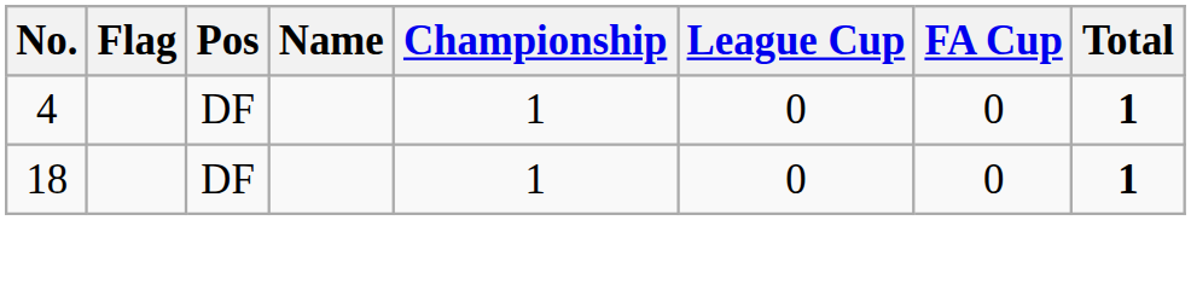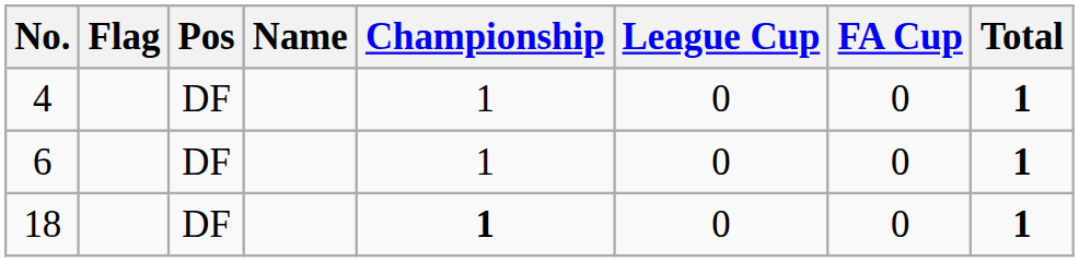 <table class="wikitable sortable" style="text-align:center; font-size:95%;">
 <tr>
 <th>No.</th>
 <th>Flag</th>
 <th>Pos</th>
 <th>Name</th>
 <th><a href='#'>Championship</a></th>
 <th><a href='#'>League Cup</a></th>
 <th><a href='#'>FA Cup</a></th>
 <th>Total</th>
 </tr>
 <tr>
 <td>4</td>
 <td></td>
 <td>DF</td>
 <td></td>
 <td>1</td>
 <td>0</td>
 <td>0</td>
 <td> <strong>1</strong></td>
 </tr>
 <tr>
-<td>18</td>
+<td>6</td>
 <td></td>
 <td>DF</td>
 <td></td>
 <td>1</td>
 <td>0</td>
 <td>0</td>
 <td> <strong>1</strong></td>
 </tr>
+<tr>
+<td>18</td>
+<td></td>
+<td>DF</td>
+<td></td>
+<td><strong>1</strong></td>
+<td>0</td>
+<td>0</td>
+<td> <strong>1</strong></td>
+</tr>
 </table>
